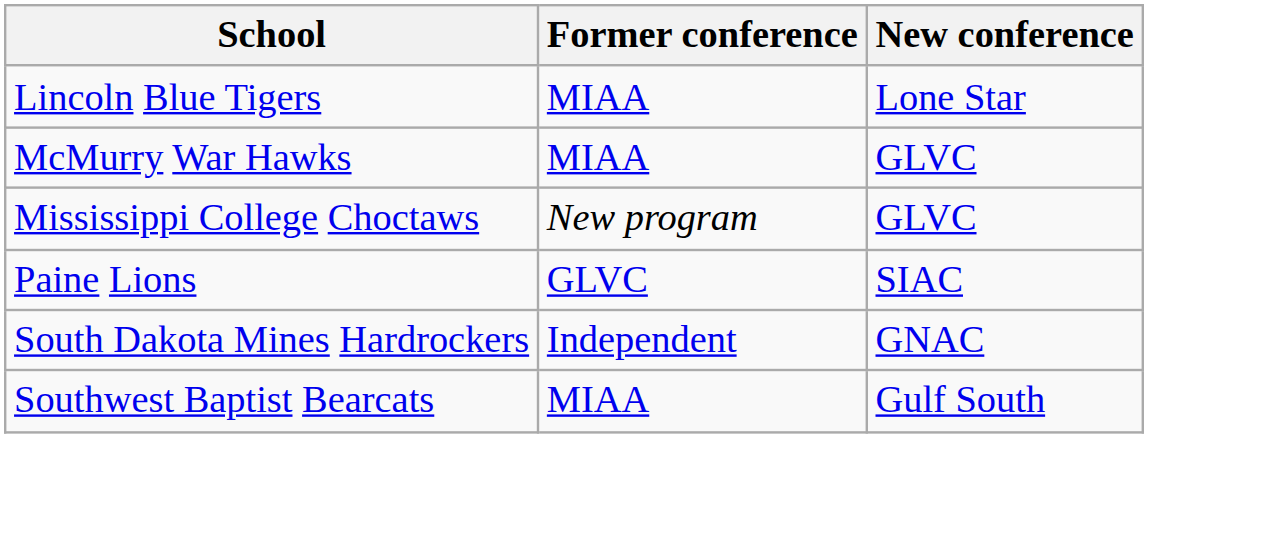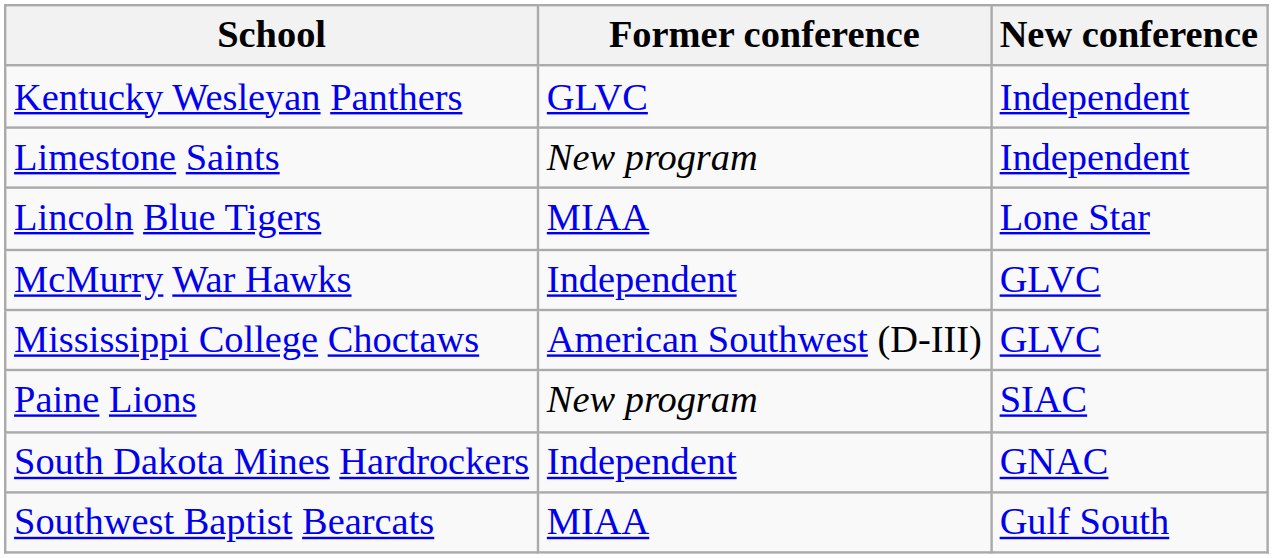 <table class="wikitable sortable">
 <tr>
 <th>School</th>
 <th>Former conference</th>
 <th>New conference</th>
+</tr>
+<tr>
+<td><a href='#'>Kentucky Wesleyan</a> <a href='#'>Panthers</a></td>
+<td><a href='#'>GLVC</a></td>
+<td><a href='#'>Independent</a></td>
+</tr>
+<tr>
+<td><a href='#'>Limestone</a> <a href='#'>Saints</a></td>
+<td><em>New program</em></td>
+<td><a href='#'>Independent</a></td>
 </tr>
 <tr>
 <td><a href='#'>Lincoln</a> <a href='#'>Blue Tigers</a></td>
 <td><a href='#'>MIAA</a></td>
 <td><a href='#'>Lone Star</a></td>
 </tr>
 <tr>
 <td><a href='#'>McMurry</a> <a href='#'>War Hawks</a></td>
-<td><a href='#'>MIAA</a></td>
+<td><a href='#'>Independent</a></td>
 <td><a href='#'>GLVC</a></td>
 </tr>
 <tr>
 <td><a href='#'>Mississippi College</a> <a href='#'>Choctaws</a></td>
-<td><em>New program</em></td>
+<td><a href='#'>American Southwest</a> (D-III)</td>
 <td><a href='#'>GLVC</a></td>
 </tr>
 <tr>
 <td><a href='#'>Paine</a> <a href='#'>Lions</a></td>
-<td><a href='#'>GLVC</a></td>
+<td><em>New program</em></td>
 <td><a href='#'>SIAC</a></td>
 </tr>
 <tr>
 <td><a href='#'>South Dakota Mines</a> <a href='#'>Hardrockers</a></td>
 <td><a href='#'>Independent</a></td>
 <td><a href='#'>GNAC</a></td>
 </tr>
 <tr>
 <td><a href='#'>Southwest Baptist</a> <a href='#'>Bearcats</a></td>
 <td><a href='#'>MIAA</a></td>
 <td><a href='#'>Gulf South</a></td>
 </tr>
 </table>
